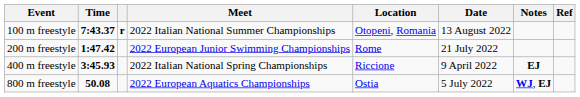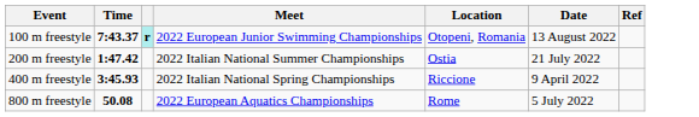 <table class="wikitable">
 <tr>
 <th>Event</th>
 <th>Time</th>
 <th></th>
 <th>Meet</th>
 <th>Location</th>
 <th>Date</th>
-<th>Notes</th>
 <th>Ref</th>
 </tr>
 <tr>
 <td>100 m freestyle</td>
 <td style="text-align:center;"><strong>7:43.37</strong></td>
-<td><strong>r</strong></td>
-<td>2022 Italian National Summer Championships</td>
+<td style="background: paleturquoise;"><strong>r</strong></td>
+<td><a href='#'>2022 European Junior Swimming Championships</a></td>
 <td><a href='#'>Otopeni</a>, <a href='#'>Romania</a></td>
 <td>13 August 2022</td>
-<td style="text-align:center;"></td>
 <td style="text-align:center;"></td>
 </tr>
 <tr>
 <td>200 m freestyle</td>
 <td style="text-align:center;"><strong>1:47.42</strong></td>
 <td></td>
-<td><a href='#'>2022 European Junior Swimming Championships</a></td>
-<td><a href='#'>Rome</a></td>
+<td>2022 Italian National Summer Championships</td>
+<td><a href='#'>Ostia</a></td>
 <td>21 July 2022</td>
-<td style="text-align:center;"></td>
 <td style="text-align:center;"></td>
 </tr>
 <tr>
 <td>400 m freestyle</td>
 <td style="text-align:center;"><strong>3:45.93</strong></td>
 <td></td>
 <td>2022 Italian National Spring Championships</td>
 <td><a href='#'>Riccione</a></td>
 <td>9 April 2022</td>
-<td style="text-align:center;"><strong>EJ</strong></td>
 <td style="text-align:center;"></td>
 </tr>
 <tr>
 <td>800 m freestyle</td>
 <td style="text-align:center;"><strong>50.08</strong></td>
 <td></td>
 <td><a href='#'>2022 European Aquatics Championships</a></td>
-<td><a href='#'>Ostia</a></td>
+<td><a href='#'>Rome</a></td>
 <td>5 July 2022</td>
-<td style="text-align:center;"><strong><a href='#'>WJ</a></strong>, <strong>EJ</strong></td>
 <td style="text-align:center;"></td>
 </tr>
 </table>
